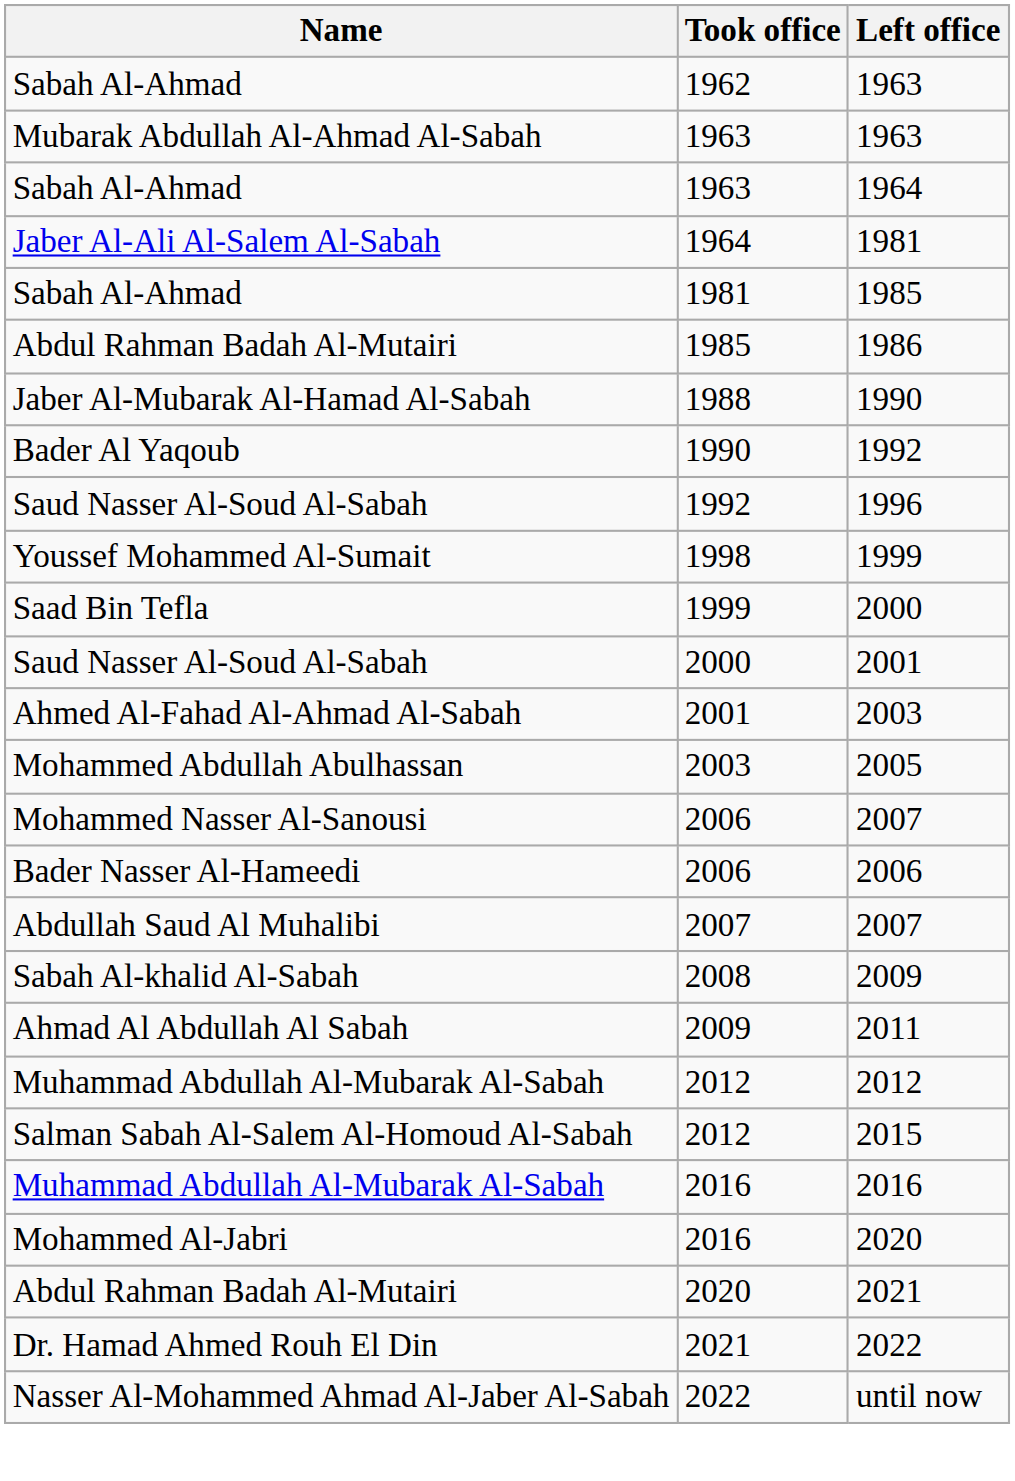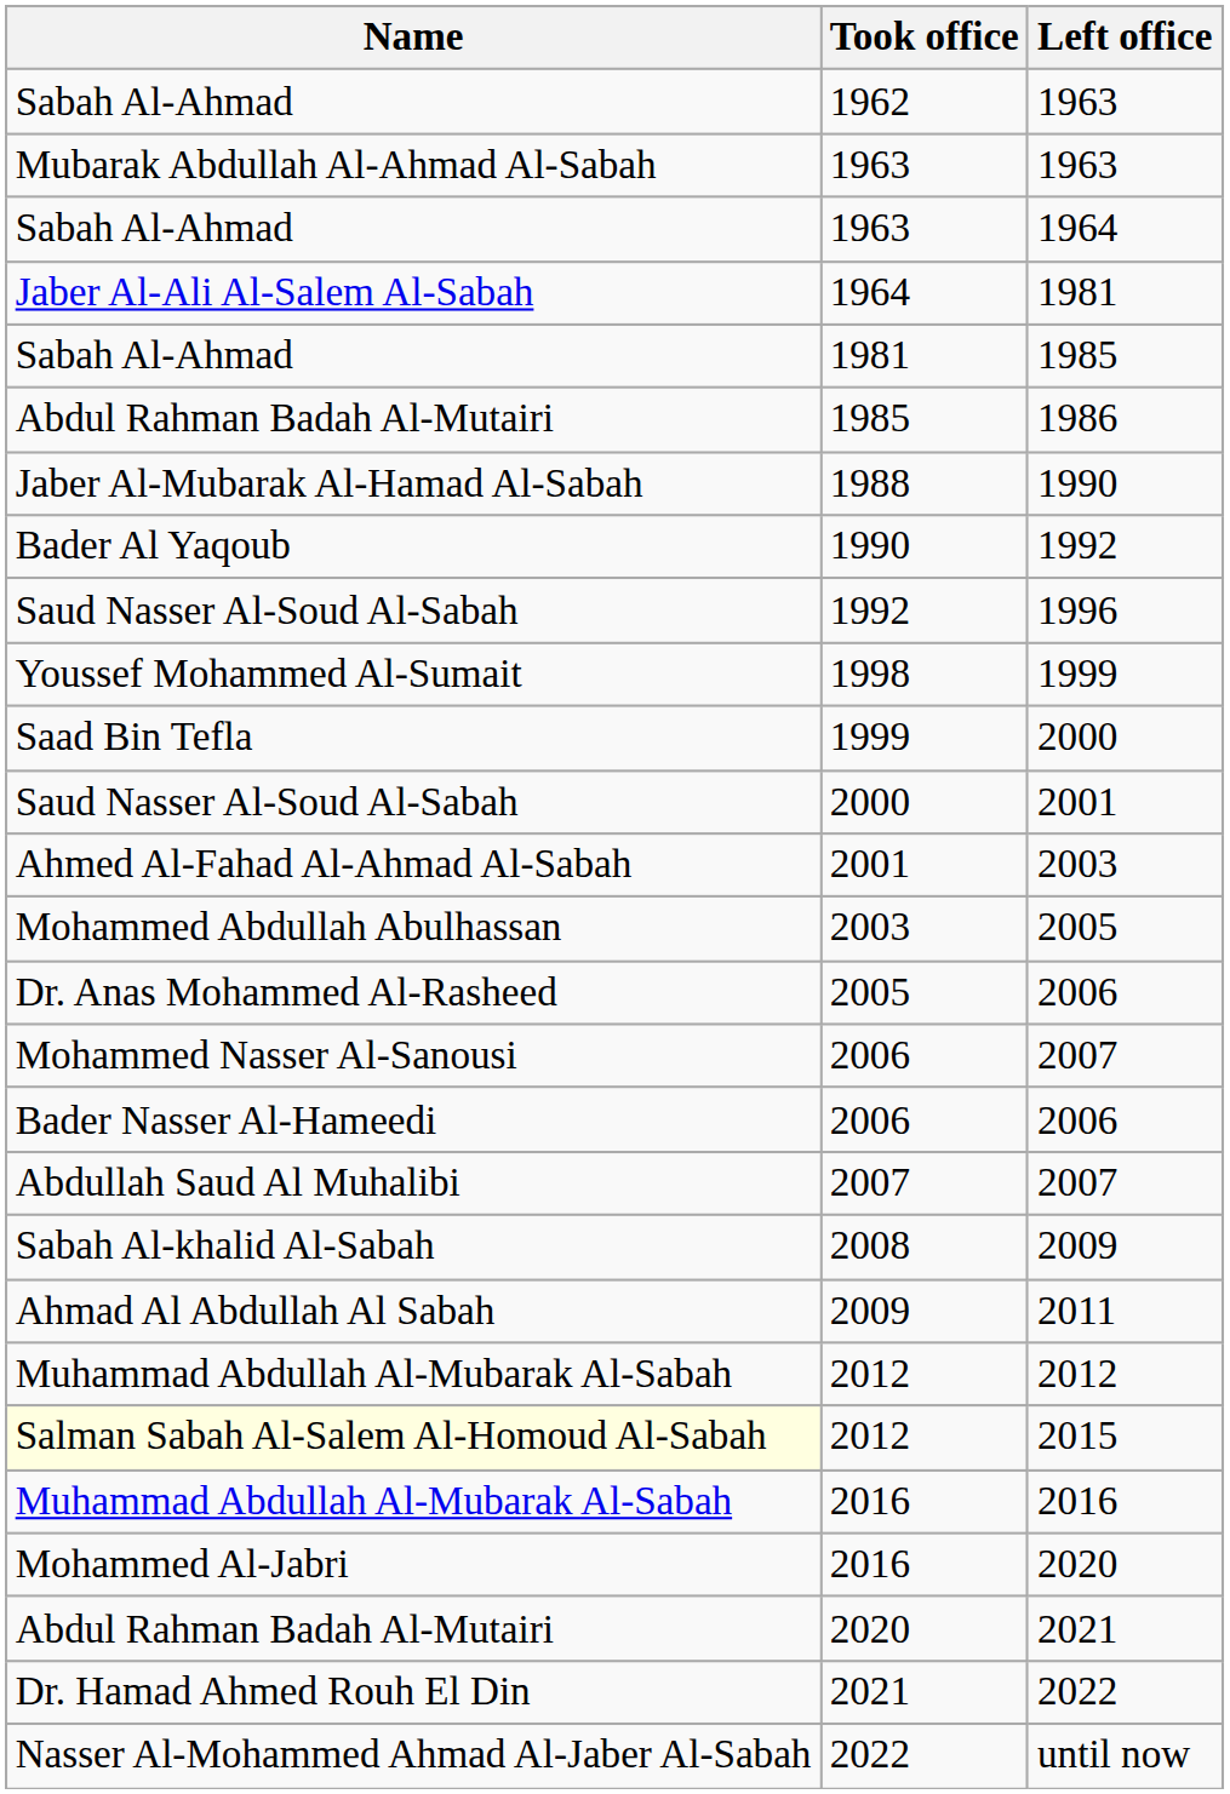 <table class="wikitable">
 <tr>
 <th>Name</th>
 <th>Took office</th>
 <th>Left office</th>
 </tr>
 <tr>
 <td>Sabah Al-Ahmad</td>
 <td>1962</td>
 <td>1963</td>
 </tr>
 <tr>
 <td>Mubarak Abdullah Al-Ahmad Al-Sabah</td>
 <td>1963</td>
 <td>1963</td>
 </tr>
 <tr>
 <td>Sabah Al-Ahmad</td>
 <td>1963</td>
 <td>1964</td>
 </tr>
 <tr>
 <td><a href='#'>Jaber Al-Ali Al-Salem Al-Sabah</a></td>
 <td>1964</td>
 <td>1981</td>
 </tr>
 <tr>
 <td>Sabah Al-Ahmad</td>
 <td>1981</td>
 <td>1985</td>
 </tr>
 <tr>
 <td>Abdul Rahman Badah Al-Mutairi</td>
 <td>1985</td>
 <td>1986</td>
 </tr>
 <tr>
 <td>Jaber Al-Mubarak Al-Hamad Al-Sabah</td>
 <td>1988</td>
 <td>1990</td>
 </tr>
 <tr>
 <td>Bader Al Yaqoub</td>
 <td>1990</td>
 <td>1992</td>
 </tr>
 <tr>
 <td>Saud Nasser Al-Soud Al-Sabah</td>
 <td>1992</td>
 <td>1996</td>
 </tr>
 <tr>
 <td>Youssef Mohammed Al-Sumait</td>
 <td>1998</td>
 <td>1999</td>
 </tr>
 <tr>
 <td>Saad Bin Tefla</td>
 <td>1999</td>
 <td>2000</td>
 </tr>
 <tr>
 <td>Saud Nasser Al-Soud Al-Sabah</td>
 <td>2000</td>
 <td>2001</td>
 </tr>
 <tr>
 <td>Ahmed Al-Fahad Al-Ahmad Al-Sabah</td>
 <td>2001</td>
 <td>2003</td>
 </tr>
 <tr>
 <td>Mohammed Abdullah Abulhassan</td>
 <td>2003</td>
 <td>2005</td>
 </tr>
 <tr>
+<td>Dr. Anas Mohammed Al-Rasheed</td>
+<td>2005</td>
+<td>2006</td>
+</tr>
+<tr>
 <td>Mohammed Nasser Al-Sanousi</td>
 <td>2006</td>
 <td>2007</td>
 </tr>
 <tr>
 <td>Bader Nasser Al-Hameedi</td>
 <td>2006</td>
 <td>2006</td>
 </tr>
 <tr>
 <td>Abdullah Saud Al Muhalibi</td>
 <td>2007</td>
 <td>2007</td>
 </tr>
 <tr>
 <td>Sabah Al-khalid Al-Sabah</td>
 <td>2008</td>
 <td>2009</td>
 </tr>
 <tr>
 <td>Ahmad Al Abdullah Al Sabah</td>
 <td>2009</td>
 <td>2011</td>
 </tr>
 <tr>
 <td>Muhammad Abdullah Al-Mubarak Al-Sabah</td>
 <td>2012</td>
 <td>2012</td>
 </tr>
 <tr>
-<td>Salman Sabah Al-Salem Al-Homoud Al-Sabah</td>
+<td style="background: lightyellow;">Salman Sabah Al-Salem Al-Homoud Al-Sabah</td>
 <td>2012</td>
 <td>2015</td>
 </tr>
 <tr>
 <td><a href='#'>Muhammad Abdullah Al-Mubarak Al-Sabah</a></td>
 <td>2016</td>
 <td>2016</td>
 </tr>
 <tr>
 <td>Mohammed Al-Jabri</td>
 <td>2016</td>
 <td>2020</td>
 </tr>
 <tr>
 <td>Abdul Rahman Badah Al-Mutairi</td>
 <td>2020</td>
 <td>2021</td>
 </tr>
 <tr>
 <td>Dr. Hamad Ahmed Rouh El Din</td>
 <td>2021</td>
 <td>2022</td>
 </tr>
 <tr>
 <td>Nasser Al-Mohammed Ahmad Al-Jaber Al-Sabah</td>
 <td>2022</td>
 <td>until now</td>
 </tr>
 </table>
